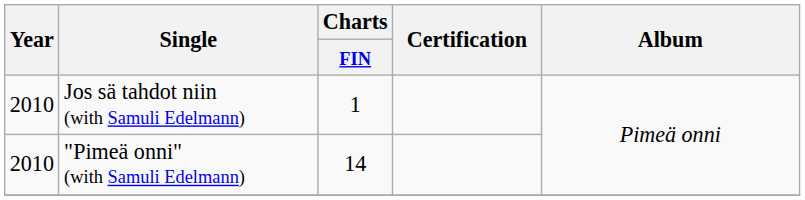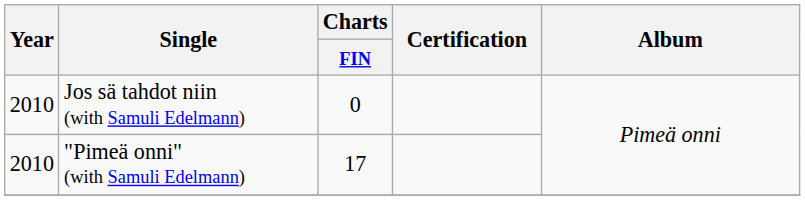 <table class="wikitable">
 <tr>
 <th align="center" rowspan="2">Year</th>
 <th align="center" rowspan="2" width="180">Single</th>
 <th align="center" colspan="1">Charts</th>
 <th align="center" rowspan="2" width="100">Certification</th>
 <th align="center" rowspan="2" width="180">Album</th>
 </tr>
 <tr>
 <th width="20"><small><a href='#'>FIN</a></small><br></th>
 </tr>
 <tr>
 <td align="center">2010</td>
 <td>Jos sä tahdot niin <br><small>(with <a href='#'>Samuli Edelmann</a>)</small></td>
-<td align="center">1</td>
+<td align="center">0</td>
 <td align="center"></td>
 <td align="center" rowspan="2"><em>Pimeä onni</em></td>
 </tr>
 <tr>
 <td align="center">2010</td>
 <td>"Pimeä onni" <br><small>(with <a href='#'>Samuli Edelmann</a>)</small></td>
-<td align="center">14</td>
+<td align="center">17</td>
 <td align="center"></td>
 </tr>
 <tr>
 </tr>
 </table>
